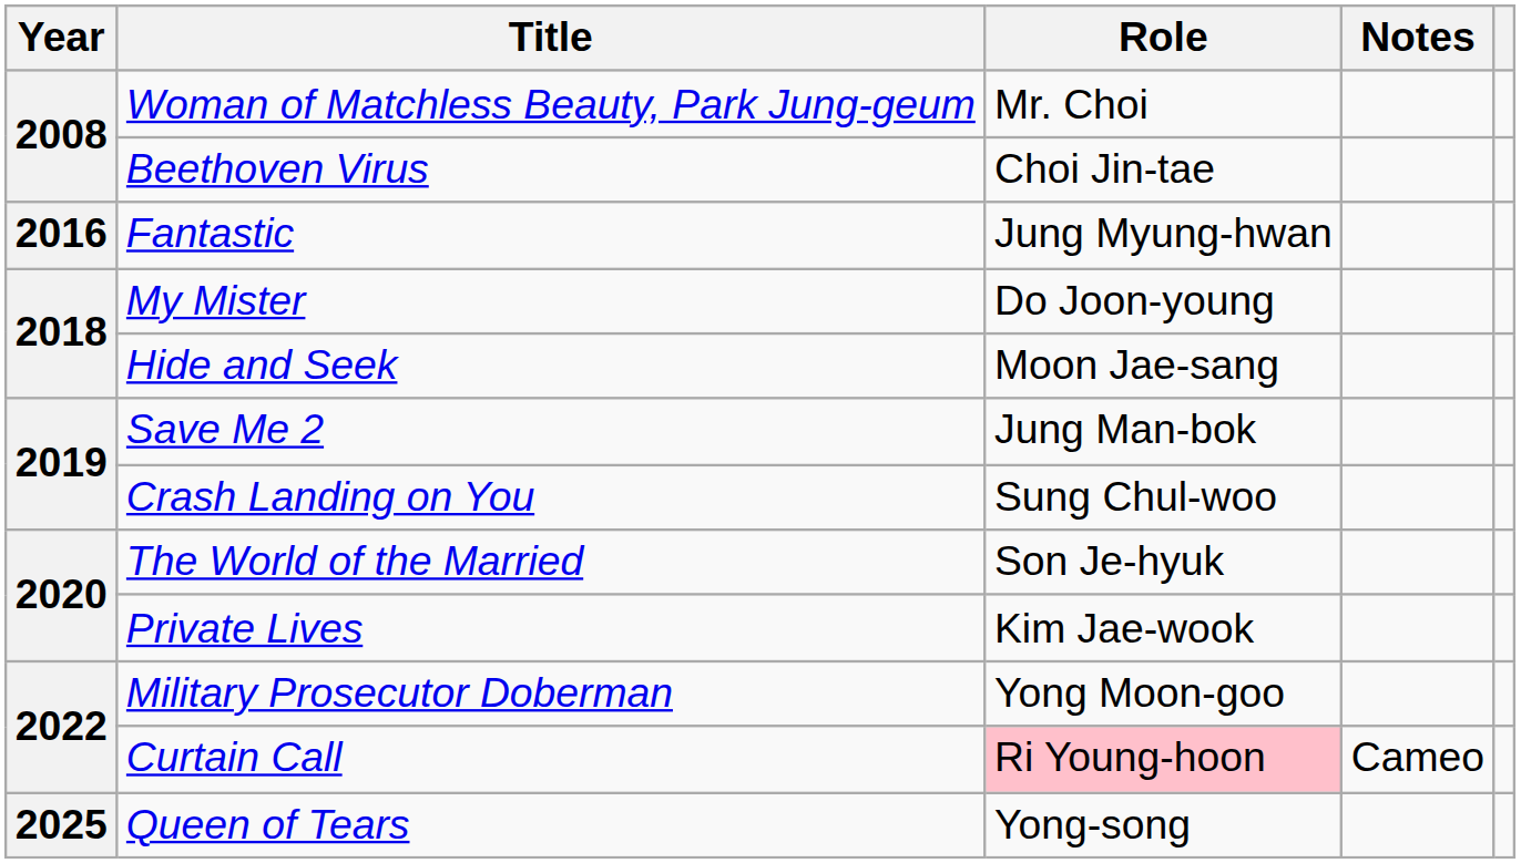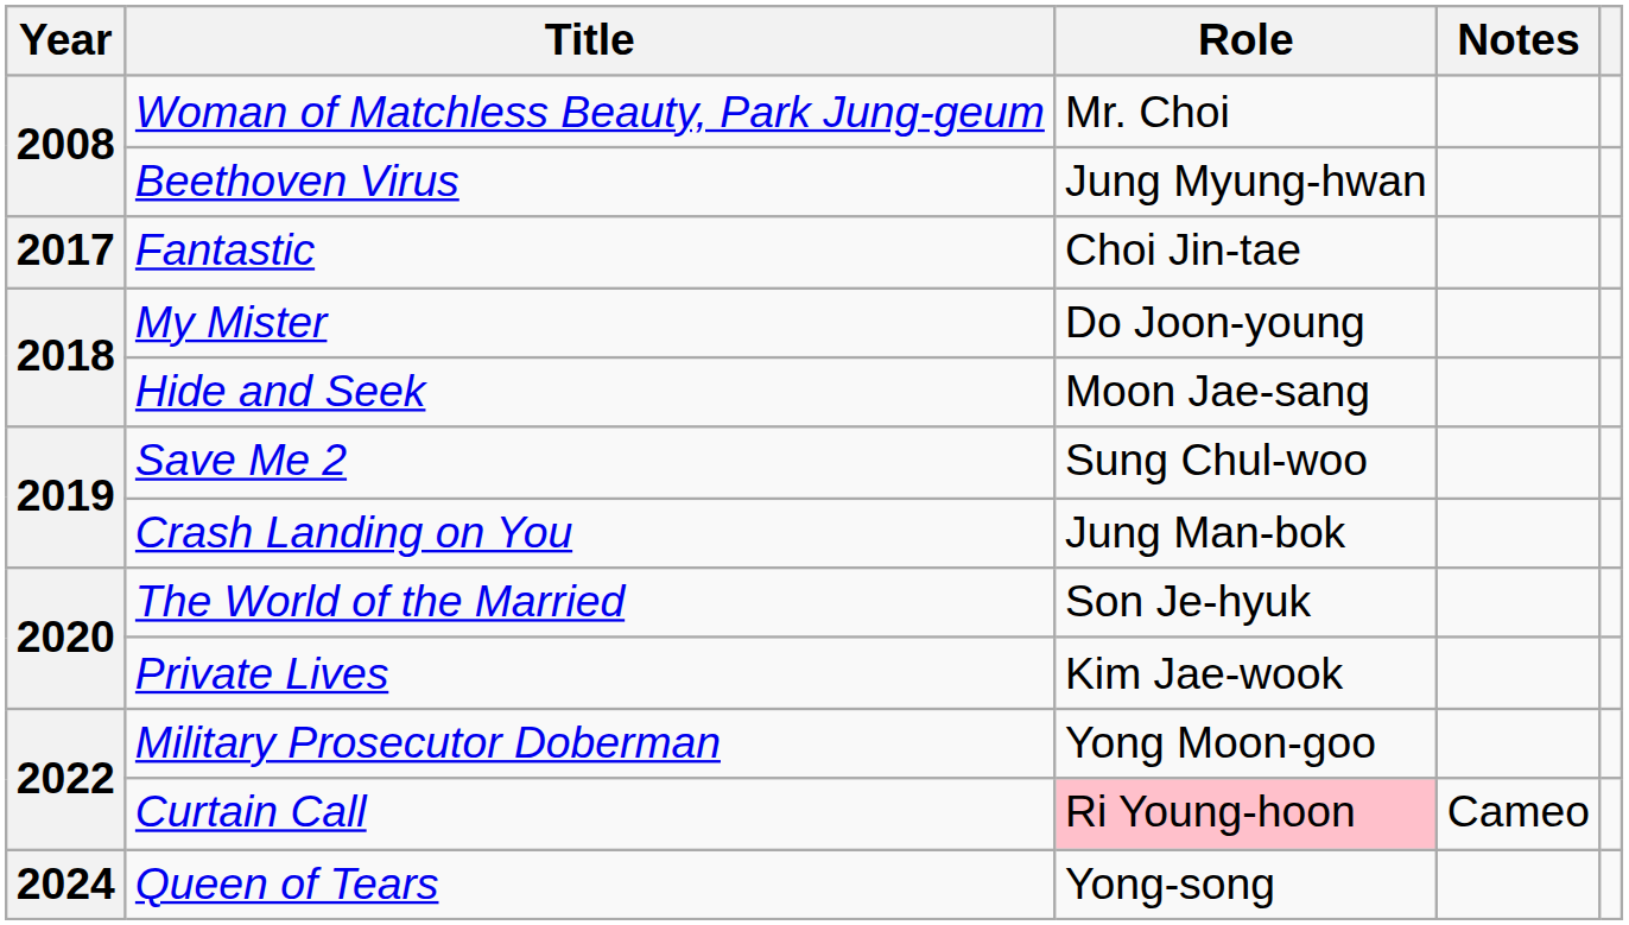 <table class="wikitable  plainrowheaders">
 <tr>
 <th scope="col">Year</th>
 <th scope="col">Title</th>
 <th scope="col">Role</th>
 <th scope="col">Notes</th>
 <th scope="col" class="unsortable"></th>
 </tr>
 <tr>
 <th scope="row" rowspan="2">2008</th>
 <td><em><a href='#'>Woman of Matchless Beauty, Park Jung-geum</a></em></td>
 <td>Mr. Choi</td>
 <td></td>
 <td style="text-align:center"></td>
 </tr>
 <tr>
 <td><em><a href='#'>Beethoven Virus</a></em></td>
-<td>Choi Jin-tae</td>
+<td>Jung Myung-hwan</td>
 <td></td>
 <td style="text-align:center"></td>
 </tr>
 <tr>
-<th scope="row">2016</th>
+<th scope="row">2017</th>
 <td><em><a href='#'>Fantastic</a></em></td>
-<td>Jung Myung-hwan</td>
+<td>Choi Jin-tae</td>
 <td></td>
 <td style="text-align:center"></td>
 </tr>
 <tr>
 <th scope="row" rowspan="2">2018</th>
 <td><em><a href='#'>My Mister</a></em></td>
 <td>Do Joon-young</td>
 <td></td>
 <td style="text-align:center"></td>
 </tr>
 <tr>
 <td><em><a href='#'>Hide and Seek</a></em></td>
 <td>Moon Jae-sang</td>
 <td></td>
 <td style="text-align:center"></td>
 </tr>
 <tr>
 <th scope="row" rowspan="2">2019</th>
 <td><em><a href='#'>Save Me 2</a></em></td>
-<td>Jung Man-bok</td>
+<td>Sung Chul-woo</td>
 <td></td>
 <td></td>
 </tr>
 <tr>
 <td><em><a href='#'>Crash Landing on You</a></em></td>
-<td>Sung Chul-woo</td>
+<td>Jung Man-bok</td>
 <td></td>
 <td style="text-align:center"></td>
 </tr>
 <tr>
 <th scope="row" rowspan="2">2020</th>
 <td><em><a href='#'>The World of the Married</a></em></td>
 <td>Son Je-hyuk</td>
 <td></td>
 <td style="text-align:center"></td>
 </tr>
 <tr>
 <td><em><a href='#'>Private Lives</a></em></td>
 <td>Kim Jae-wook</td>
 <td></td>
 <td style="text-align:center"></td>
 </tr>
 <tr>
 <th scope="row" rowspan="2">2022</th>
 <td><em><a href='#'>Military Prosecutor Doberman</a></em></td>
 <td>Yong Moon-goo</td>
 <td></td>
 <td style="text-align:center"></td>
 </tr>
 <tr>
 <td><em><a href='#'>Curtain Call</a></em></td>
 <td style="background: pink;">Ri Young-hoon</td>
 <td>Cameo</td>
 <td style="text-align:center"></td>
 </tr>
 <tr>
-<th scope="row">2025</th>
+<th scope="row">2024</th>
 <td><em><a href='#'>Queen of Tears</a></em></td>
 <td>Yong-song</td>
 <td></td>
 <td></td>
 </tr>
 </table>
